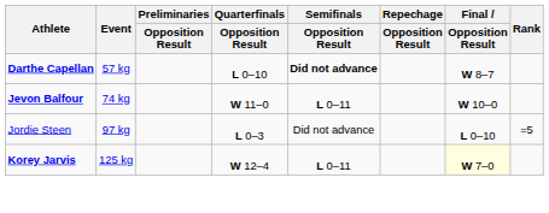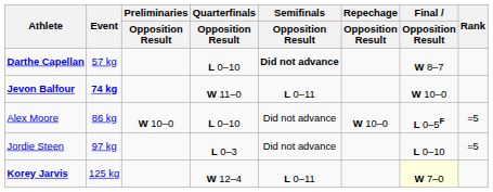 <table class="wikitable" style="font-size:90%">
 <tr>
 <th rowspan=2>Athlete</th>
 <th rowspan=2>Event</th>
 <th>Preliminaries</th>
 <th>Quarterfinals</th>
 <th>Semifinals</th>
 <th>Repechage</th>
 <th>Final / </th>
 <th rowspan=2>Rank</th>
 </tr>
 <tr>
 <th>Opposition<br>Result</th>
 <th>Opposition<br>Result</th>
 <th>Opposition<br>Result</th>
 <th>Opposition<br>Result</th>
 <th>Opposition<br>Result</th>
 </tr>
 <tr align=center>
 <td align=left><strong><a href='#'>Darthe Capellan</a></strong></td>
 <td><a href='#'>57 kg</a></td>
 <td></td>
 <td><br><strong>L</strong> 0–10</td>
 <td><strong>Did not advance</strong></td>
 <td></td>
 <td><br><strong>W</strong> 8–7</td>
 <td></td>
 </tr>
 <tr align=center>
 <td align=left><strong><a href='#'>Jevon Balfour</a></strong></td>
-<td><a href='#'>74 kg</a></td>
+<td><strong><a href='#'>74 kg</a></strong></td>
 <td></td>
 <td><br><strong>W</strong> 11–0</td>
 <td><br><strong>L</strong> 0–11</td>
 <td></td>
 <td><br><strong>W</strong> 10–0</td>
 <td></td>
+</tr>
+<tr align=center>
+<td align=left><a href='#'>Alex Moore</a></td>
+<td><a href='#'>86 kg</a></td>
+<td><br><strong>W</strong> 10–0</td>
+<td><br><strong>L</strong> 0–10</td>
+<td>Did not advance</td>
+<td><br><strong>W</strong> 10–0</td>
+<td><br><strong>L</strong> 0–5<sup><strong>F</strong></sup></td>
+<td>=5</td>
 </tr>
 <tr align=center>
 <td align=left><a href='#'>Jordie Steen</a></td>
 <td><a href='#'>97 kg</a></td>
 <td></td>
 <td><br><strong>L</strong> 0–3</td>
 <td>Did not advance</td>
 <td></td>
 <td><br><strong>L</strong> 0–10</td>
 <td>=5</td>
 </tr>
 <tr align=center>
 <td align=left><strong><a href='#'>Korey Jarvis</a></strong></td>
 <td><a href='#'>125 kg</a></td>
 <td></td>
 <td><br><strong>W</strong> 12–4</td>
 <td><br><strong>L</strong> 0–11</td>
 <td></td>
 <td style="background: lightyellow;"><br><strong>W</strong> 7–0</td>
 <td></td>
 </tr>
 </table>
